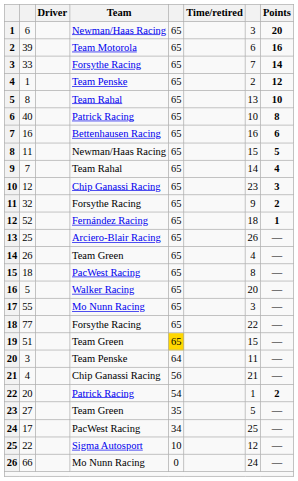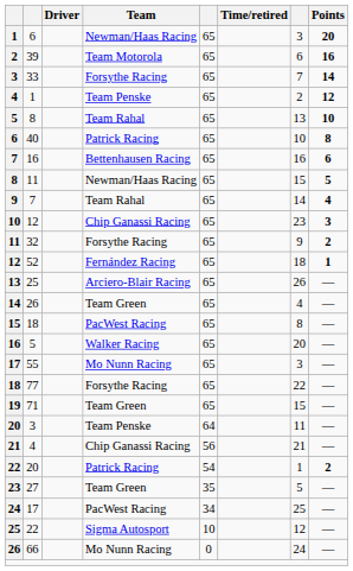 <table class="wikitable sortable" style="font-size:95%;">
 <tr>
 <th scope="col"></th>
 <th scope="col"></th>
 <th scope="col">Driver</th>
 <th scope="col">Team</th>
 <th scope="col"></th>
 <th scope="col">Time/retired</th>
 <th scope="col"></th>
 <th scope="col">Points</th>
 </tr>
 <tr>
 <th scope="row">1</th>
 <td align="center">6</td>
 <td></td>
 <td><a href='#'>Newman/Haas Racing</a></td>
 <td align="center">65</td>
 <td align="center"></td>
 <td align="center">3</td>
 <td align="center"><strong>20</strong></td>
 </tr>
 <tr>
 <th scope="row">2</th>
 <td align="center">39</td>
 <td></td>
 <td><a href='#'>Team Motorola</a></td>
 <td align="center">65</td>
 <td align="center"></td>
 <td align="center">6</td>
 <td align="center"><strong>16</strong></td>
 </tr>
 <tr>
 <th scope="row">3</th>
 <td align="center">33</td>
 <td></td>
 <td><a href='#'>Forsythe Racing</a></td>
 <td align="center">65</td>
 <td align="center"></td>
 <td align="center">7</td>
 <td align="center"><strong>14</strong></td>
 </tr>
 <tr>
 <th scope="row">4</th>
 <td align="center">1</td>
 <td></td>
 <td><a href='#'>Team Penske</a></td>
 <td align="center">65</td>
 <td align="center"></td>
 <td align="center">2</td>
 <td align="center"><strong>12</strong></td>
 </tr>
 <tr>
 <th scope="row">5</th>
 <td align="center">8</td>
 <td></td>
 <td><a href='#'>Team Rahal</a></td>
 <td align="center">65</td>
 <td align="center"></td>
 <td align="center">13</td>
 <td align="center"><strong>10</strong></td>
 </tr>
 <tr>
 <th scope="row">6</th>
 <td align="center">40</td>
 <td></td>
 <td><a href='#'>Patrick Racing</a></td>
 <td align="center">65</td>
 <td align="center"></td>
 <td align="center">10</td>
 <td align="center"><strong>8</strong></td>
 </tr>
 <tr>
 <th scope="row">7</th>
 <td align="center">16</td>
 <td></td>
 <td><a href='#'>Bettenhausen Racing</a></td>
 <td align="center">65</td>
 <td align="center"></td>
 <td align="center">16</td>
 <td align="center"><strong>6</strong></td>
 </tr>
 <tr>
 <th scope="row">8</th>
 <td align="center">11</td>
 <td></td>
 <td>Newman/Haas Racing</td>
 <td align="center">65</td>
 <td align="center"></td>
 <td align="center">15</td>
 <td align="center"><strong>5</strong></td>
 </tr>
 <tr>
 <th scope="row">9</th>
 <td align="center">7</td>
 <td></td>
 <td>Team Rahal</td>
 <td align="center">65</td>
 <td align="center"></td>
 <td align="center">14</td>
 <td align="center"><strong>4</strong></td>
 </tr>
 <tr>
 <th scope="row">10</th>
 <td align="center">12</td>
 <td></td>
 <td><a href='#'>Chip Ganassi Racing</a></td>
 <td align="center">65</td>
 <td align="center"></td>
 <td align="center">23</td>
 <td align="center"><strong>3</strong></td>
 </tr>
 <tr>
 <th scope="row">11</th>
 <td align="center">32</td>
 <td></td>
 <td>Forsythe Racing</td>
 <td align="center">65</td>
 <td align="center"></td>
 <td align="center">9</td>
 <td align="center"><strong>2</strong></td>
 </tr>
 <tr>
 <th scope="row">12</th>
 <td align="center">52</td>
 <td></td>
 <td><a href='#'>Fernández Racing</a></td>
 <td align="center">65</td>
 <td align="center"></td>
 <td align="center">18</td>
 <td align="center"><strong>1</strong></td>
 </tr>
 <tr>
 <th scope="row">13</th>
 <td align="center">25</td>
 <td></td>
 <td><a href='#'>Arciero-Blair Racing</a></td>
 <td align="center">65</td>
 <td align="center"></td>
 <td align="center">26</td>
 <td align="center">—</td>
 </tr>
 <tr>
 <th scope="row">14</th>
 <td align="center">26</td>
 <td></td>
 <td>Team Green</td>
 <td align="center">65</td>
 <td align="center"></td>
 <td align="center">4</td>
 <td align="center">—</td>
 </tr>
 <tr>
 <th scope="row">15</th>
 <td align="center">18</td>
 <td></td>
 <td><a href='#'>PacWest Racing</a></td>
 <td align="center">65</td>
 <td align="center"></td>
 <td align="center">8</td>
 <td align="center">—</td>
 </tr>
 <tr>
 <th scope="row">16</th>
 <td align="center">5</td>
 <td></td>
 <td><a href='#'>Walker Racing</a></td>
 <td align="center">65</td>
 <td align="center"></td>
 <td align="center">20</td>
 <td align="center">—</td>
 </tr>
 <tr>
 <th scope="row">17</th>
 <td align="center">55</td>
 <td></td>
 <td><a href='#'>Mo Nunn Racing</a></td>
 <td align="center">65</td>
 <td align="center"></td>
 <td align="center">3</td>
 <td align="center">—</td>
 </tr>
 <tr>
 <th scope="row">18</th>
 <td align="center">77</td>
 <td></td>
 <td>Forsythe Racing</td>
 <td align="center">65</td>
 <td align="center"></td>
 <td align="center">22</td>
 <td align="center">—</td>
 </tr>
 <tr>
 <th scope="row">19</th>
-<td align="center">51</td>
+<td align="center">71</td>
 <td></td>
 <td>Team Green</td>
-<td align="center" style="background: gold;">65</td>
+<td align="center">65</td>
 <td align="center"></td>
 <td align="center">15</td>
 <td align="center">—</td>
 </tr>
 <tr>
 <th scope="row">20</th>
 <td align="center">3</td>
 <td></td>
 <td>Team Penske</td>
 <td align="center">64</td>
 <td align="center"></td>
 <td align="center">11</td>
 <td align="center">—</td>
 </tr>
 <tr>
 <th scope="row">21</th>
 <td align="center">4</td>
 <td></td>
 <td>Chip Ganassi Racing</td>
 <td align="center">56</td>
 <td align="center"></td>
 <td align="center">21</td>
 <td align="center">—</td>
 </tr>
 <tr>
 <th scope="row">22</th>
 <td align="center">20</td>
 <td></td>
 <td><a href='#'>Patrick Racing</a></td>
 <td align="center">54</td>
 <td align="center"></td>
 <td align="center">1</td>
 <td align="center"><strong>2</strong></td>
 </tr>
 <tr>
 <th scope="row">23</th>
 <td align="center">27</td>
 <td></td>
 <td>Team Green</td>
 <td align="center">35</td>
 <td align="center"></td>
 <td align="center">5</td>
 <td align="center">—</td>
 </tr>
 <tr>
 <th scope="row">24</th>
 <td align="center">17</td>
 <td></td>
 <td>PacWest Racing</td>
 <td align="center">34</td>
 <td align="center"></td>
 <td align="center">25</td>
 <td align="center">—</td>
 </tr>
 <tr>
 <th scope="row">25</th>
 <td align="center">22</td>
 <td></td>
 <td><a href='#'>Sigma Autosport</a></td>
 <td align="center">10</td>
 <td align="center"></td>
 <td align="center">12</td>
 <td align="center">—</td>
 </tr>
 <tr>
 <th scope="row">26</th>
 <td align="center">66</td>
 <td></td>
 <td>Mo Nunn Racing</td>
 <td align="center">0</td>
 <td align="center"></td>
 <td align="center">24</td>
 <td align="center">—</td>
 </tr>
 <tr class="sortbottom">
 <td colspan="8"></td>
 </tr>
 </table>
